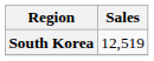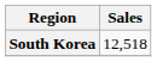 <table class="wikitable plainrowheaders" style="text-align:center;">
 <tr>
 <th>Region</th>
 <th>Sales</th>
 </tr>
 <tr>
 <th scope="row">South Korea</th>
-<td>12,519</td>
+<td>12,518</td>
 </tr>
 <tr>
 </tr>
 </table>
